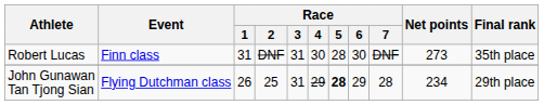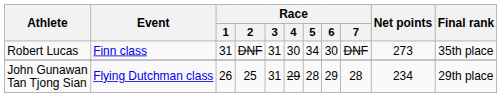 <table class="wikitable" style="font-size:90%">
 <tr>
 <th rowspan=2>Athlete</th>
 <th rowspan=2>Event</th>
 <th colspan=7>Race</th>
 <th rowspan=2>Net points</th>
 <th rowspan=2>Final rank</th>
 </tr>
 <tr style="font-size:95%">
 <th>1</th>
 <th>2</th>
 <th>3</th>
 <th>4</th>
 <th>5</th>
 <th>6</th>
 <th>7</th>
 </tr>
 <tr align=center>
 <td align=left>Robert Lucas</td>
 <td align=left><a href='#'>Finn class</a></td>
 <td>31</td>
 <td><s>DNF</s></td>
 <td>31</td>
 <td>30</td>
-<td>28</td>
+<td>34</td>
 <td>30</td>
 <td><s>DNF</s></td>
 <td>273</td>
 <td>35th place</td>
 </tr>
 <tr>
 </tr>
 <tr align=center>
 <td align=left>John Gunawan <br> Tan Tjong Sian</td>
 <td align=left><a href='#'>Flying Dutchman class</a></td>
 <td>26</td>
 <td>25</td>
 <td>31</td>
 <td><s>29</s></td>
-<td><strong>28</strong></td>
+<td>28</td>
 <td>29</td>
 <td>28</td>
 <td>234</td>
 <td>29th place</td>
 </tr>
 </table>
